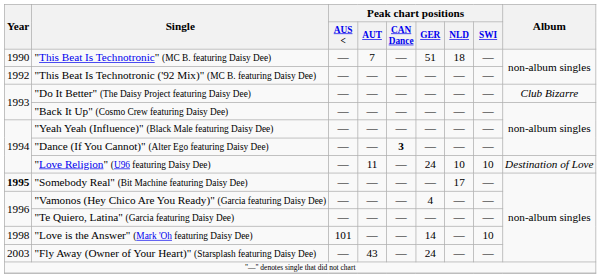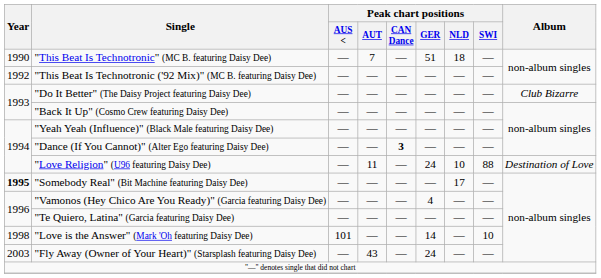 <table class="wikitable" style="text-align:center;">
 <tr>
 <th rowspan="2">Year</th>
 <th rowspan="2">Single</th>
 <th colspan="6">Peak chart positions</th>
 <th rowspan="2">Album</th>
 </tr>
 <tr style="font-size:smaller;">
 <th width="35"><a href='#'>AUS</a><br><</th>
 <th width="35"><a href='#'>AUT</a><br></th>
 <th width="35"><a href='#'>CAN<br>Dance</a><br></th>
 <th width="35"><a href='#'>GER</a><br></th>
 <th width="35"><a href='#'>NLD</a><br></th>
 <th width="35"><a href='#'>SWI</a><br></th>
 </tr>
 <tr>
 <td>1990</td>
 <td align="left">"<a href='#'>This Beat Is Technotronic</a>" <small>(MC B. featuring Daisy Dee)</small></td>
 <td>—</td>
 <td>7</td>
 <td>—</td>
 <td>51</td>
 <td>18</td>
 <td>—</td>
 <td rowspan=2>non-album singles</td>
 </tr>
 <tr>
 <td>1992</td>
 <td align="left">"This Beat Is Technotronic ('92 Mix)" <small>(MC B. featuring Daisy Dee)</small></td>
 <td>—</td>
 <td>—</td>
 <td>—</td>
 <td>—</td>
 <td>—</td>
 <td>—</td>
 </tr>
 <tr>
 <td rowspan=2>1993</td>
 <td align="left">"Do It Better" <small>(The Daisy Project featuring Daisy Dee)</small></td>
 <td>—</td>
 <td>—</td>
 <td>—</td>
 <td>—</td>
 <td>—</td>
 <td>—</td>
 <td><em>Club Bizarre</em></td>
 </tr>
 <tr>
 <td align="left">"Back It Up" <small>(Cosmo Crew featuring Daisy Dee)</small></td>
 <td>—</td>
 <td>—</td>
 <td>—</td>
 <td>—</td>
 <td>—</td>
 <td>—</td>
 <td rowspan="3">non-album singles</td>
 </tr>
 <tr>
 <td rowspan=3>1994</td>
 <td align="left">"Yeah Yeah (Influence)" <small>(Black Male featuring Daisy Dee)</small></td>
 <td>—</td>
 <td>—</td>
 <td>—</td>
 <td>—</td>
 <td>—</td>
 <td>—</td>
 </tr>
 <tr>
 <td align="left">"Dance (If You Cannot)" <small>(Alter Ego featuring Daisy Dee)</small></td>
 <td>—</td>
 <td>—</td>
 <td><strong>3</strong></td>
 <td>—</td>
 <td>—</td>
 <td>—</td>
 </tr>
 <tr>
 <td align="left">"<a href='#'>Love Religion</a>" <small>(<a href='#'>U96</a> featuring Daisy Dee)</small></td>
 <td>—</td>
 <td>11</td>
 <td>—</td>
 <td>24</td>
 <td>10</td>
-<td>10</td>
+<td>88</td>
 <td><em>Destination of Love</em></td>
 </tr>
 <tr>
 <td><strong>1995</strong></td>
 <td align="left">"Somebody Real" <small>(Bit Machine featuring Daisy Dee)</small></td>
 <td>—</td>
 <td>—</td>
 <td>—</td>
 <td>—</td>
 <td>17</td>
 <td>—</td>
 <td rowspan="5">non-album singles</td>
 </tr>
 <tr>
 <td rowspan="2">1996</td>
 <td align="left">"Vamonos (Hey Chico Are You Ready)" <small>(Garcia featuring Daisy Dee)</small></td>
 <td>—</td>
 <td>—</td>
 <td>—</td>
 <td>4</td>
 <td>—</td>
 <td>—</td>
 </tr>
 <tr>
 <td align="left">"Te Quiero, Latina" <small>(Garcia featuring Daisy Dee)</small></td>
 <td>—</td>
 <td>—</td>
 <td>—</td>
 <td>—</td>
 <td>—</td>
 <td>—</td>
 </tr>
 <tr>
 <td>1998</td>
 <td align="left">"Love is the Answer" <small>(<a href='#'>Mark 'Oh</a> featuring Daisy Dee)</small></td>
 <td>101</td>
 <td>—</td>
 <td>—</td>
 <td>14</td>
 <td>—</td>
 <td>10</td>
 </tr>
 <tr>
 <td>2003</td>
 <td align="left">"Fly Away (Owner of Your Heart)" <small>(Starsplash featuring Daisy Dee)</small></td>
 <td>—</td>
 <td>43</td>
 <td>—</td>
 <td>24</td>
 <td>—</td>
 <td>—</td>
 </tr>
 <tr>
 <td colspan="15" style="font-size:8pt">"—" denotes single that did not chart</td>
 </tr>
 <tr>
 </tr>
 </table>
